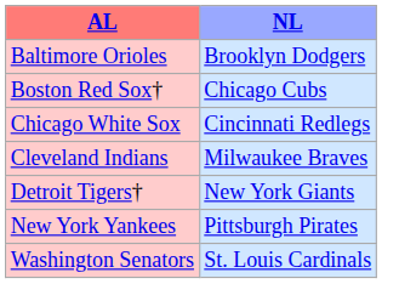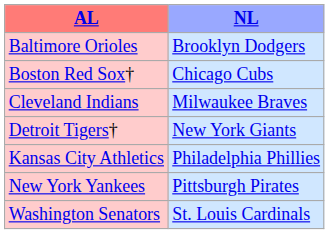 <table class="wikitable" style="font-size:100%;line-height:1.1;">
 <tr>
 <th style="background-color: #FF7B77;"><a href='#'>AL</a></th>
 <th style="background-color: #99A8FF;"><a href='#'>NL</a></th>
 </tr>
 <tr>
 <td style="background-color: #FFCCCC;"><a href='#'>Baltimore Orioles</a></td>
 <td style="background-color: #D0E7FF;"><a href='#'>Brooklyn Dodgers</a></td>
 </tr>
 <tr>
 <td style="background-color: #FFCCCC;"><a href='#'>Boston Red Sox</a>†</td>
 <td style="background-color: #D0E7FF;"><a href='#'>Chicago Cubs</a></td>
 </tr>
 <tr>
-<td style="background-color: #FFCCCC;"><a href='#'>Chicago White Sox</a></td>
-<td style="background-color: #D0E7FF;"><a href='#'>Cincinnati Redlegs</a></td>
-</tr>
-<tr>
 <td style="background-color: #FFCCCC;"><a href='#'>Cleveland Indians</a></td>
 <td style="background-color: #D0E7FF;"><a href='#'>Milwaukee Braves</a></td>
 </tr>
 <tr>
 <td style="background-color: #FFCCCC;"><a href='#'>Detroit Tigers</a>†</td>
 <td style="background-color: #D0E7FF;"><a href='#'>New York Giants</a></td>
+</tr>
+<tr>
+<td style="background-color: #FFCCCC;"><a href='#'>Kansas City Athletics</a></td>
+<td style="background-color: #D0E7FF;"><a href='#'>Philadelphia Phillies</a></td>
 </tr>
 <tr>
 <td style="background-color: #FFCCCC;"><a href='#'>New York Yankees</a></td>
 <td style="background-color: #D0E7FF;"><a href='#'>Pittsburgh Pirates</a></td>
 </tr>
 <tr>
 <td style="background-color: #FFCCCC;"><a href='#'>Washington Senators</a></td>
 <td style="background-color: #D0E7FF;"><a href='#'>St. Louis Cardinals</a></td>
 </tr>
 </table>
